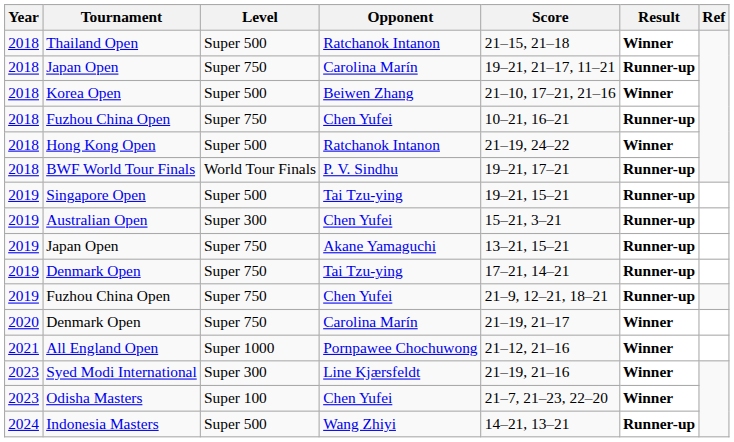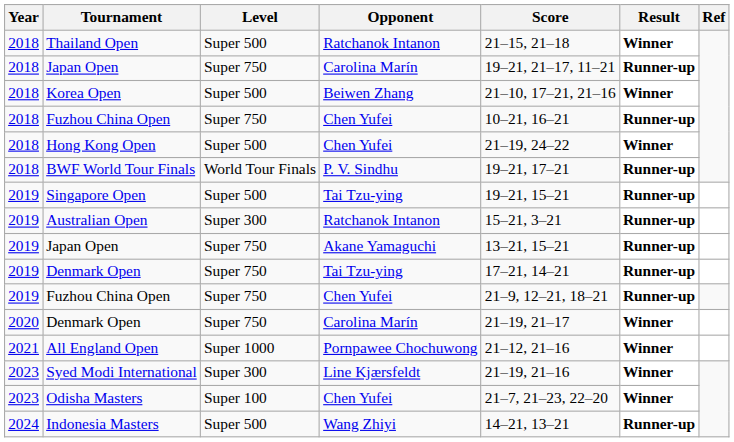 <table class="sortable wikitable" style="font-size: 90%">
 <tr>
 <th>Year</th>
 <th>Tournament</th>
 <th>Level</th>
 <th>Opponent</th>
 <th>Score</th>
 <th>Result</th>
 <th>Ref</th>
 </tr>
 <tr>
 <td align="center"><a href='#'>2018</a></td>
 <td align="left"><a href='#'>Thailand Open</a></td>
 <td align="left">Super 500</td>
 <td align="left"> <a href='#'>Ratchanok Intanon</a></td>
 <td align="left">21–15, 21–18</td>
 <td style="text-align:left; background:white"> <strong>Winner</strong></td>
 </tr>
 <tr>
 <td align="center"><a href='#'>2018</a></td>
 <td align="left"><a href='#'>Japan Open</a></td>
 <td align="left">Super 750</td>
 <td align="left"> <a href='#'>Carolina Marín</a></td>
 <td align="left">19–21, 21–17, 11–21</td>
 <td style="text-align:left; background:white"> <strong>Runner-up</strong></td>
 </tr>
 <tr>
 <td align="center"><a href='#'>2018</a></td>
 <td align="left"><a href='#'>Korea Open</a></td>
 <td align="left">Super 500</td>
 <td align="left"> <a href='#'>Beiwen Zhang</a></td>
 <td align="left">21–10, 17–21, 21–16</td>
 <td style="text-align:left; background:white"> <strong>Winner</strong></td>
 </tr>
 <tr>
 <td align="center"><a href='#'>2018</a></td>
 <td align="left"><a href='#'>Fuzhou China Open</a></td>
 <td align="left">Super 750</td>
 <td align="left"> <a href='#'>Chen Yufei</a></td>
 <td align="left">10–21, 16–21</td>
 <td style="text-align:left; background:white"> <strong>Runner-up</strong></td>
 </tr>
 <tr>
 <td align="center"><a href='#'>2018</a></td>
 <td align="left"><a href='#'>Hong Kong Open</a></td>
 <td align="left">Super 500</td>
-<td align="left"> <a href='#'>Ratchanok Intanon</a></td>
+<td align="left"> <a href='#'>Chen Yufei</a></td>
 <td align="left">21–19, 24–22</td>
 <td style="text-align:left; background:white"> <strong>Winner</strong></td>
 </tr>
 <tr>
 <td align="center"><a href='#'>2018</a></td>
 <td align="left"><a href='#'>BWF World Tour Finals</a></td>
 <td align="left">World Tour Finals</td>
 <td align="left"> <a href='#'>P. V. Sindhu</a></td>
 <td align="left">19–21, 17–21</td>
 <td style="text-align:left; background:white"> <strong>Runner-up</strong></td>
 </tr>
 <tr>
 <td align="center"><a href='#'>2019</a></td>
 <td align="left"><a href='#'>Singapore Open</a></td>
 <td align="left">Super 500</td>
 <td align="left"> <a href='#'>Tai Tzu-ying</a></td>
 <td align="left">19–21, 15–21</td>
 <td style="text-align:left; background:white"> <strong>Runner-up</strong></td>
 <td style="text-align:center; background:white"></td>
 </tr>
 <tr>
 <td align="center"><a href='#'>2019</a></td>
 <td align="left"><a href='#'>Australian Open</a></td>
 <td align="left">Super 300</td>
-<td align="left"> <a href='#'>Chen Yufei</a></td>
+<td align="left"> <a href='#'>Ratchanok Intanon</a></td>
 <td align="left">15–21, 3–21</td>
 <td style="text-align:left; background:white"> <strong>Runner-up</strong></td>
 <td style="text-align:center; background:white"></td>
 </tr>
 <tr>
 <td align="center"><a href='#'>2019</a></td>
 <td align="left">Japan Open</td>
 <td align="left">Super 750</td>
 <td align="left"> <a href='#'>Akane Yamaguchi</a></td>
 <td align="left">13–21, 15–21</td>
 <td style="text-align:left; background:white"> <strong>Runner-up</strong></td>
 <td style="text-align:center; background:white"></td>
 </tr>
 <tr>
 <td align="center"><a href='#'>2019</a></td>
 <td align="left"><a href='#'>Denmark Open</a></td>
 <td align="left">Super 750</td>
 <td align="left"> <a href='#'>Tai Tzu-ying</a></td>
 <td align="left">17–21, 14–21</td>
 <td style="text-align:left; background:white"> <strong>Runner-up</strong></td>
 <td style="text-align:center; background:white"></td>
 </tr>
 <tr>
 <td align="center"><a href='#'>2019</a></td>
 <td align="left">Fuzhou China Open</td>
 <td align="left">Super 750</td>
 <td align="left"> <a href='#'>Chen Yufei</a></td>
 <td align="left">21–9, 12–21, 18–21</td>
 <td style="text-align:left; background:white"> <strong>Runner-up</strong></td>
 </tr>
 <tr>
 <td align="center"><a href='#'>2020</a></td>
 <td align="left">Denmark Open</td>
 <td align="left">Super 750</td>
 <td align="left"> <a href='#'>Carolina Marín</a></td>
 <td align="left">21–19, 21–17</td>
 <td style="text-align:left; background:white"> <strong>Winner</strong></td>
 <td style="text-align:center; background:white"></td>
 </tr>
 <tr>
 <td align="center"><a href='#'>2021</a></td>
 <td align="left"><a href='#'>All England Open</a></td>
 <td align="left">Super 1000</td>
 <td align="left"> <a href='#'>Pornpawee Chochuwong</a></td>
 <td align="left">21–12, 21–16</td>
 <td style="text-align:left; background:white"> <strong>Winner</strong></td>
 <td style="text-align:center; background:white"></td>
 </tr>
 <tr>
 <td align="center"><a href='#'>2023</a></td>
 <td align="left"><a href='#'>Syed Modi International</a></td>
 <td align="left">Super 300</td>
 <td align="left"> <a href='#'>Line Kjærsfeldt</a></td>
 <td align="left">21–19, 21–16</td>
 <td style="text-align:left; background:white"> <strong>Winner</strong></td>
 </tr>
 <tr>
 <td align="center"><a href='#'>2023</a></td>
 <td align="left"><a href='#'>Odisha Masters</a></td>
 <td align="left">Super 100</td>
 <td align="left"> <a href='#'>Chen Yufei</a></td>
 <td align="left">21–7, 21–23, 22–20</td>
 <td style="text-align:left; background:white"> <strong>Winner</strong></td>
 </tr>
 <tr>
 <td align="center"><a href='#'>2024</a></td>
 <td align="left"><a href='#'>Indonesia Masters</a></td>
 <td align="left">Super 500</td>
 <td align="left"> <a href='#'>Wang Zhiyi</a></td>
 <td align="left">14–21, 13–21</td>
 <td style="text-align:left; background:white"> <strong>Runner-up</strong></td>
 </tr>
 </table>
